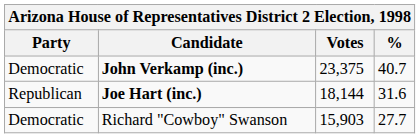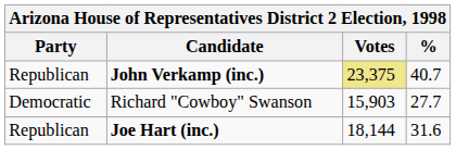 <table class="wikitable">
 <tr>
 <th colspan="4">Arizona House of Representatives District 2 Election, 1998</th>
 </tr>
 <tr>
 <th>Party</th>
 <th>Candidate</th>
 <th>Votes</th>
 <th>%</th>
 </tr>
 <tr>
+<td>Republican</td>
+<td><strong>John Verkamp (inc.)</strong></td>
+<td style="background: khaki;">23,375</td>
+<td>40.7</td>
+</tr>
+<tr>
 <td>Democratic</td>
-<td><strong>John Verkamp (inc.)</strong></td>
-<td>23,375</td>
-<td>40.7</td>
+<td>Richard "Cowboy" Swanson</td>
+<td>15,903</td>
+<td>27.7</td>
 </tr>
 <tr>
 <td>Republican</td>
 <td><strong>Joe Hart (inc.)</strong></td>
 <td>18,144</td>
 <td>31.6</td>
 </tr>
-<tr>
-<td>Democratic</td>
-<td>Richard "Cowboy" Swanson</td>
-<td>15,903</td>
-<td>27.7</td>
-</tr>
 </table>
